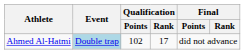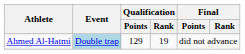 <table class="wikitable" style="font-size:90%">
 <tr>
 <th rowspan=2>Athlete</th>
 <th rowspan=2>Event</th>
 <th colspan=2>Qualification</th>
 <th colspan=2>Final</th>
 </tr>
 <tr style="font-size:95%">
 <th>Points</th>
 <th>Rank</th>
 <th>Points</th>
 <th>Rank</th>
 </tr>
 <tr align=center>
 <td align=left><a href='#'>Ahmed Al-Hatmi</a></td>
 <td align=left style="background: lightblue;"><a href='#'>Double trap</a></td>
-<td>102</td>
-<td>17</td>
+<td>129</td>
+<td>19</td>
 <td colspan=2>did not advance</td>
 </tr>
 </table>
